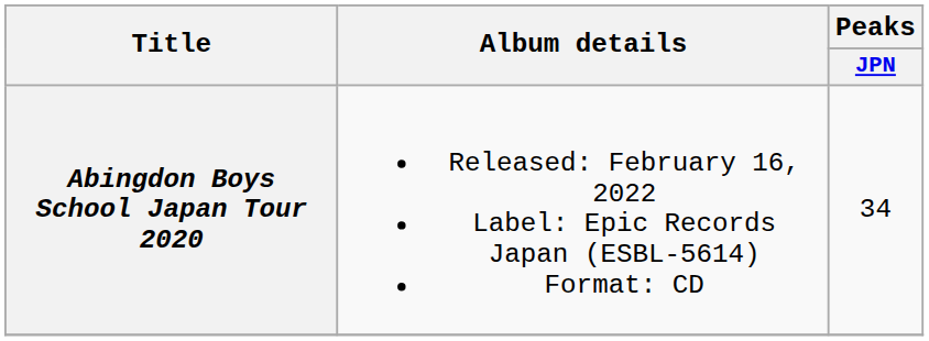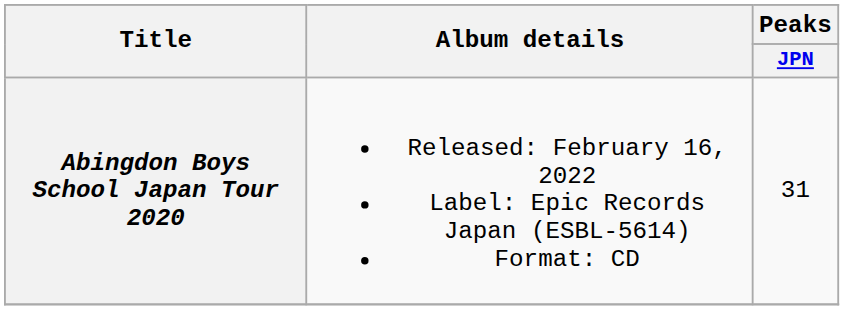 <table class="wikitable plainrowheaders" style="text-align:center;" border="1">
 <tr>
 <th scope="col" rowspan="2" style="width:12em;">Title</th>
 <th scope="col" rowspan="2" style="width:18em;">Album details</th>
 <th scope="col">Peaks</th>
 </tr>
 <tr>
 <th scope="col" style="width:2.5em; font-size:85%;"><a href='#'>JPN</a></th>
 </tr>
 <tr>
 <th scope="row"><em>Abingdon Boys School Japan Tour 2020</em></th>
 <td><br><ul><li>Released: February 16, 2022</li><li>Label: Epic Records Japan (ESBL-5614)</li><li>Format: CD</li></ul></td>
-<td>34</td>
+<td>31</td>
 </tr>
 <tr>
 </tr>
 </table>
